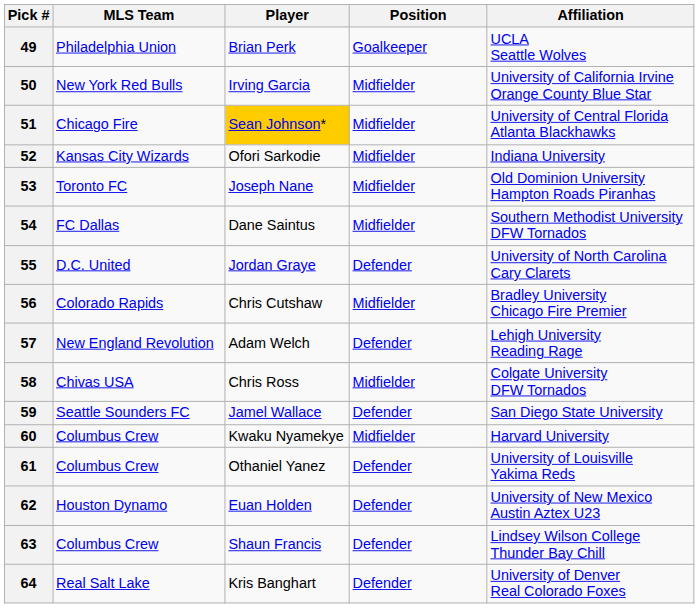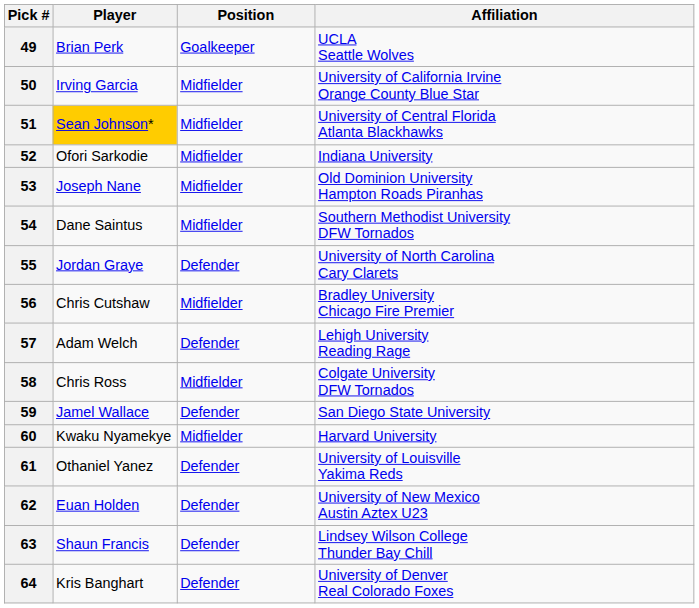 <table class="wikitable sortable">
 <tr>
 <th width=7%>Pick #</th>
-<th width=25%>MLS Team</th>
 <th width=18%>Player</th>
 <th width=20%>Position</th>
 <th>Affiliation</th>
 </tr>
 <tr>
 <th>49</th>
-<td><a href='#'>Philadelphia Union</a></td>
 <td> <a href='#'>Brian Perk</a></td>
 <td><a href='#'>Goalkeeper</a></td>
 <td><a href='#'>UCLA</a><br><a href='#'>Seattle Wolves</a></td>
 </tr>
 <tr>
 <th>50</th>
-<td><a href='#'>New York Red Bulls</a></td>
 <td> <a href='#'>Irving Garcia</a></td>
 <td><a href='#'>Midfielder</a></td>
 <td><a href='#'>University of California Irvine</a><br><a href='#'>Orange County Blue Star</a></td>
 </tr>
 <tr>
 <th>51</th>
-<td><a href='#'>Chicago Fire</a></td>
 <td style="background:#FFCC00"> <a href='#'>Sean Johnson</a>*</td>
 <td><a href='#'>Midfielder</a></td>
 <td><a href='#'>University of Central Florida</a><br><a href='#'>Atlanta Blackhawks</a></td>
 </tr>
 <tr>
 <th>52</th>
-<td><a href='#'>Kansas City Wizards</a></td>
 <td> Ofori Sarkodie</td>
 <td><a href='#'>Midfielder</a></td>
 <td><a href='#'>Indiana University</a></td>
 </tr>
 <tr>
 <th>53</th>
-<td><a href='#'>Toronto FC</a></td>
 <td> <a href='#'>Joseph Nane</a></td>
 <td><a href='#'>Midfielder</a></td>
 <td><a href='#'>Old Dominion University</a><br><a href='#'>Hampton Roads Piranhas</a></td>
 </tr>
 <tr>
 <th>54</th>
-<td><a href='#'>FC Dallas</a></td>
 <td> Dane Saintus</td>
 <td><a href='#'>Midfielder</a></td>
 <td><a href='#'>Southern Methodist University</a><br><a href='#'>DFW Tornados</a></td>
 </tr>
 <tr>
 <th>55</th>
-<td><a href='#'>D.C. United</a></td>
 <td> <a href='#'>Jordan Graye</a></td>
 <td><a href='#'>Defender</a></td>
 <td><a href='#'>University of North Carolina</a><br><a href='#'>Cary Clarets</a></td>
 </tr>
 <tr>
 <th>56</th>
-<td><a href='#'>Colorado Rapids</a></td>
 <td> Chris Cutshaw</td>
 <td><a href='#'>Midfielder</a></td>
 <td><a href='#'>Bradley University</a><br><a href='#'>Chicago Fire Premier</a></td>
 </tr>
 <tr>
 <th>57</th>
-<td><a href='#'>New England Revolution</a></td>
 <td> Adam Welch</td>
 <td><a href='#'>Defender</a></td>
 <td><a href='#'>Lehigh University</a><br><a href='#'>Reading Rage</a></td>
 </tr>
 <tr>
 <th>58</th>
-<td><a href='#'>Chivas USA</a></td>
 <td> Chris Ross</td>
 <td><a href='#'>Midfielder</a></td>
 <td><a href='#'>Colgate University</a><br><a href='#'>DFW Tornados</a></td>
 </tr>
 <tr>
 <th>59</th>
-<td><a href='#'>Seattle Sounders FC</a></td>
 <td> <a href='#'>Jamel Wallace</a></td>
 <td><a href='#'>Defender</a></td>
 <td><a href='#'>San Diego State University</a></td>
 </tr>
 <tr>
 <th>60</th>
-<td><a href='#'>Columbus Crew</a></td>
 <td> Kwaku Nyamekye</td>
 <td><a href='#'>Midfielder</a></td>
 <td><a href='#'>Harvard University</a></td>
 </tr>
 <tr>
 <th>61</th>
-<td><a href='#'>Columbus Crew</a></td>
 <td> Othaniel Yanez</td>
 <td><a href='#'>Defender</a></td>
 <td><a href='#'>University of Louisville</a><br><a href='#'>Yakima Reds</a></td>
 </tr>
 <tr>
 <th>62</th>
-<td><a href='#'>Houston Dynamo</a></td>
 <td> <a href='#'>Euan Holden</a></td>
 <td><a href='#'>Defender</a></td>
 <td><a href='#'>University of New Mexico</a><br><a href='#'>Austin Aztex U23</a></td>
 </tr>
 <tr>
 <th>63</th>
-<td><a href='#'>Columbus Crew</a></td>
 <td> <a href='#'>Shaun Francis</a></td>
 <td><a href='#'>Defender</a></td>
 <td><a href='#'>Lindsey Wilson College</a><br><a href='#'>Thunder Bay Chill</a></td>
 </tr>
 <tr>
 <th>64</th>
-<td><a href='#'>Real Salt Lake</a></td>
 <td> Kris Banghart</td>
 <td><a href='#'>Defender</a></td>
 <td><a href='#'>University of Denver</a><br><a href='#'>Real Colorado Foxes</a></td>
 </tr>
 </table>
